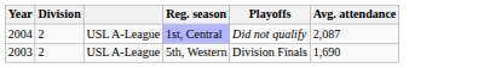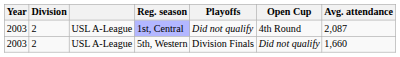 <table class="wikitable">
 <tr>
 <th>Year</th>
 <th>Division</th>
 <th League></th>
 <th>Reg. season</th>
 <th>Playoffs</th>
+<th>Open Cup</th>
 <th>Avg. attendance</th>
 </tr>
 <tr>
-<td>2004</td>
+<td>2003</td>
 <td>2</td>
 <td>USL A-League</td>
 <td bgcolor="B3B7FF">1st, Central</td>
 <td><em>Did not qualify</em></td>
+<td>4th Round</td>
 <td>2,087</td>
 </tr>
 <tr>
 <td>2003</td>
 <td>2</td>
 <td>USL A-League</td>
 <td>5th, Western</td>
 <td>Division Finals</td>
-<td>1,690</td>
+<td><em>Did not qualify</em></td>
+<td>1,660</td>
 </tr>
 </table>
